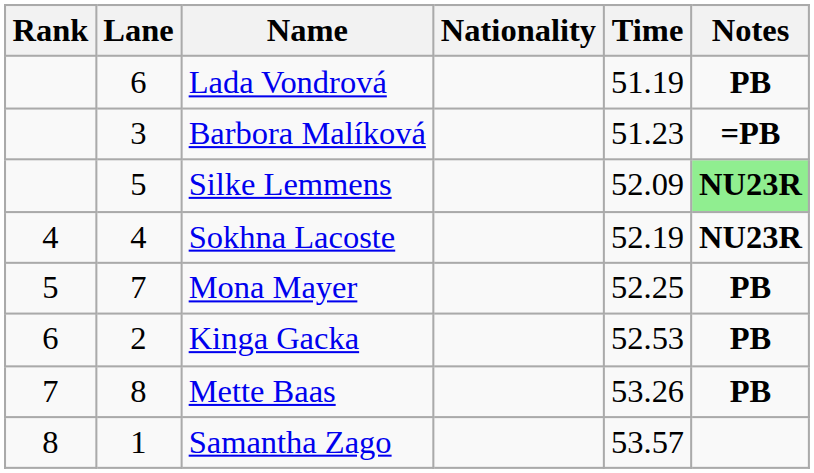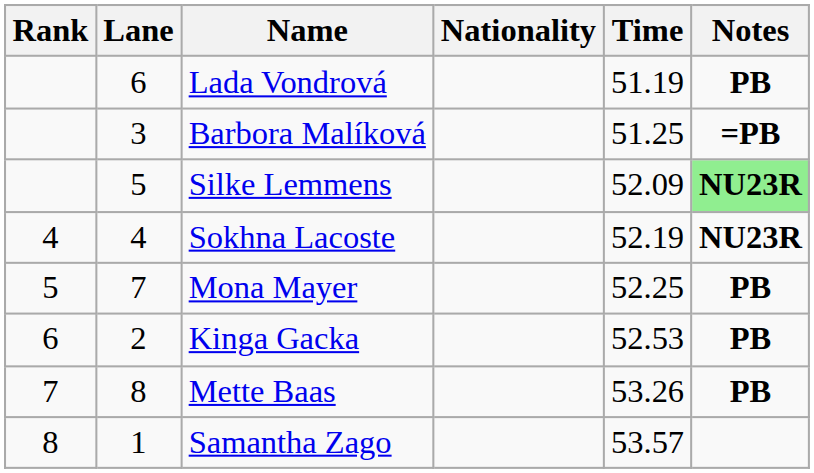 <table class="wikitable sortable" style="text-align:center">
 <tr>
 <th>Rank</th>
 <th>Lane</th>
 <th>Name</th>
 <th>Nationality</th>
 <th>Time</th>
 <th>Notes</th>
 </tr>
 <tr>
 <td></td>
 <td>6</td>
 <td align=left><a href='#'>Lada Vondrová</a></td>
 <td align=left></td>
 <td>51.19</td>
 <td><strong>PB</strong></td>
 </tr>
 <tr>
 <td></td>
 <td>3</td>
 <td align=left><a href='#'>Barbora Malíková</a></td>
 <td align=left></td>
-<td>51.23</td>
+<td>51.25</td>
 <td><strong>=PB</strong></td>
 </tr>
 <tr>
 <td></td>
 <td>5</td>
 <td align=left><a href='#'>Silke Lemmens</a></td>
 <td align=left></td>
 <td>52.09</td>
 <td style="background: lightgreen;"><strong>NU23R</strong></td>
 </tr>
 <tr>
 <td>4</td>
 <td>4</td>
 <td align=left><a href='#'>Sokhna Lacoste</a></td>
 <td align=left></td>
 <td>52.19</td>
 <td><strong>NU23R</strong></td>
 </tr>
 <tr>
 <td>5</td>
 <td>7</td>
 <td align=left><a href='#'>Mona Mayer</a></td>
 <td align=left></td>
 <td>52.25</td>
 <td><strong>PB</strong></td>
 </tr>
 <tr>
 <td>6</td>
 <td>2</td>
 <td align=left><a href='#'>Kinga Gacka</a></td>
 <td align=left></td>
 <td>52.53</td>
 <td><strong>PB</strong></td>
 </tr>
 <tr>
 <td>7</td>
 <td>8</td>
 <td align=left><a href='#'>Mette Baas</a></td>
 <td align=left></td>
 <td>53.26</td>
 <td><strong>PB</strong></td>
 </tr>
 <tr>
 <td>8</td>
 <td>1</td>
 <td align=left><a href='#'>Samantha Zago</a></td>
 <td align=left></td>
 <td>53.57</td>
 <td></td>
 </tr>
 </table>
